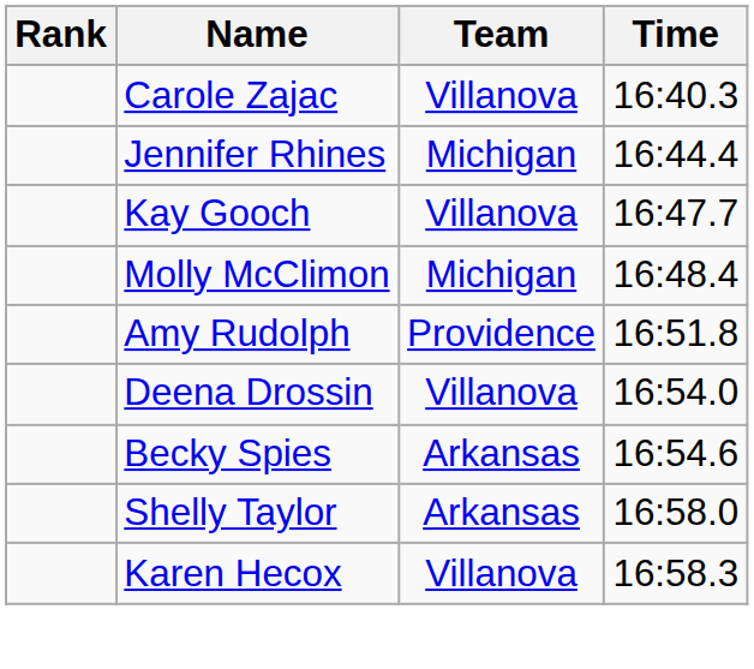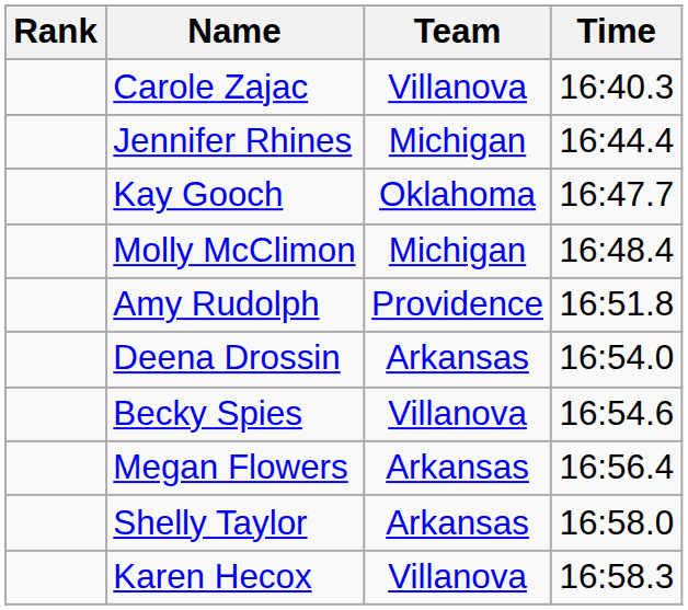 <table class="wikitable sortable" style="text-align:center">
 <tr>
 <th>Rank</th>
 <th>Name</th>
 <th>Team</th>
 <th>Time</th>
 </tr>
 <tr>
 <td></td>
 <td align=left> <a href='#'>Carole Zajac</a></td>
 <td><a href='#'>Villanova</a></td>
 <td>16:40.3</td>
 </tr>
 <tr>
 <td></td>
 <td align=left> <a href='#'>Jennifer Rhines</a></td>
 <td><a href='#'>Michigan</a></td>
 <td>16:44.4</td>
 </tr>
 <tr>
 <td></td>
 <td align=left> <a href='#'>Kay Gooch</a></td>
-<td><a href='#'>Villanova</a></td>
+<td><a href='#'>Oklahoma</a></td>
 <td>16:47.7</td>
 </tr>
 <tr>
 <td></td>
 <td align=left> <a href='#'>Molly McClimon</a></td>
 <td><a href='#'>Michigan</a></td>
 <td>16:48.4</td>
 </tr>
 <tr>
 <td></td>
 <td align=left> <a href='#'>Amy Rudolph</a></td>
 <td><a href='#'>Providence</a></td>
 <td>16:51.8</td>
 </tr>
 <tr>
 <td></td>
 <td align=left> <a href='#'>Deena Drossin</a></td>
-<td><a href='#'>Villanova</a></td>
+<td><a href='#'>Arkansas</a></td>
 <td>16:54.0</td>
 </tr>
 <tr>
 <td></td>
 <td align=left> <a href='#'>Becky Spies</a></td>
+<td><a href='#'>Villanova</a></td>
+<td>16:54.6</td>
+</tr>
+<tr>
+<td></td>
+<td align=left> <a href='#'>Megan Flowers</a></td>
 <td><a href='#'>Arkansas</a></td>
-<td>16:54.6</td>
+<td>16:56.4</td>
 </tr>
 <tr>
 <td></td>
 <td align=left> <a href='#'>Shelly Taylor</a></td>
 <td><a href='#'>Arkansas</a></td>
 <td>16:58.0</td>
 </tr>
 <tr>
 <td></td>
 <td align=left> <a href='#'>Karen Hecox</a></td>
 <td><a href='#'>Villanova</a></td>
 <td>16:58.3</td>
 </tr>
 </table>
